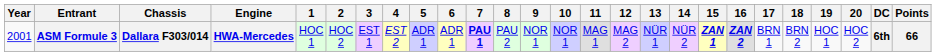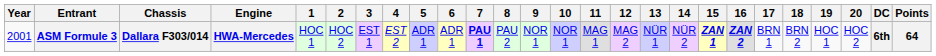 <table class="wikitable" style="text-align:center; font-size:85%">
 <tr>
 <th>Year</th>
 <th>Entrant</th>
 <th>Chassis</th>
 <th>Engine</th>
 <th>1</th>
 <th>2</th>
 <th>3</th>
 <th>4</th>
 <th>5</th>
 <th>6</th>
 <th>7</th>
 <th>8</th>
 <th>9</th>
 <th>10</th>
 <th>11</th>
 <th>12</th>
 <th>13</th>
 <th>14</th>
 <th>15</th>
 <th>16</th>
 <th>17</th>
 <th>18</th>
 <th>19</th>
 <th>20</th>
 <th>DC</th>
 <th>Points</th>
 </tr>
 <tr>
 <td><a href='#'>2001</a></td>
 <th nowrap><a href='#'>ASM Formule 3</a></th>
 <th nowrap><a href='#'>Dallara</a> F303/014</th>
 <th nowrap><a href='#'>HWA-Mercedes</a></th>
 <td style="background:#DFFFDF;"><a href='#'>HOC<br>1</a><br></td>
 <td style="background:#DFFFDF;"><a href='#'>HOC<br>2</a><br></td>
 <td style="background:#EFCFFF;"><a href='#'>EST<br>1</a><br></td>
 <td style="background:#FFFFBF;"><em><a href='#'>EST<br>2</a></em><br></td>
 <td style="background:#CFCFFF;"><a href='#'>ADR<br>1</a><br></td>
 <td style="background:#FFFFBF;"><a href='#'>ADR<br>1</a><br></td>
 <td style="background:#EFCFFF;"><strong><a href='#'>PAU<br>1</a></strong><br></td>
 <td style="background:#DFFFDF;"><a href='#'>PAU<br>2</a><br></td>
 <td style="background:#DFFFDF;"><a href='#'>NOR<br>1</a><br></td>
 <td style="background:#CFCFFF;"><a href='#'>NOR<br>1</a><br></td>
 <td style="background:#DFDFDF;"><a href='#'>MAG<br>1</a><br></td>
 <td style="background:#EFCFFF;"><a href='#'>MAG<br>2</a><br></td>
 <td style="background:#CFCFFF;"><a href='#'>NÜR<br>1</a><br></td>
 <td style="background:#EFCFFF;"><a href='#'>NÜR<br>2</a><br></td>
 <td style="background:#FFFFBF;"><strong><em><a href='#'>ZAN<br>1</a></em></strong><br></td>
 <td style="background:#DFDFDF;"><strong><em><a href='#'>ZAN<br>2</a></em></strong><br></td>
 <td><a href='#'>BRN<br>1</a></td>
 <td><a href='#'>BRN<br>2</a></td>
 <td><a href='#'>HOC<br>1</a></td>
 <td><a href='#'>HOC<br>2</a></td>
 <th>6th</th>
-<th>66</th>
+<th>64</th>
 </tr>
 </table>
